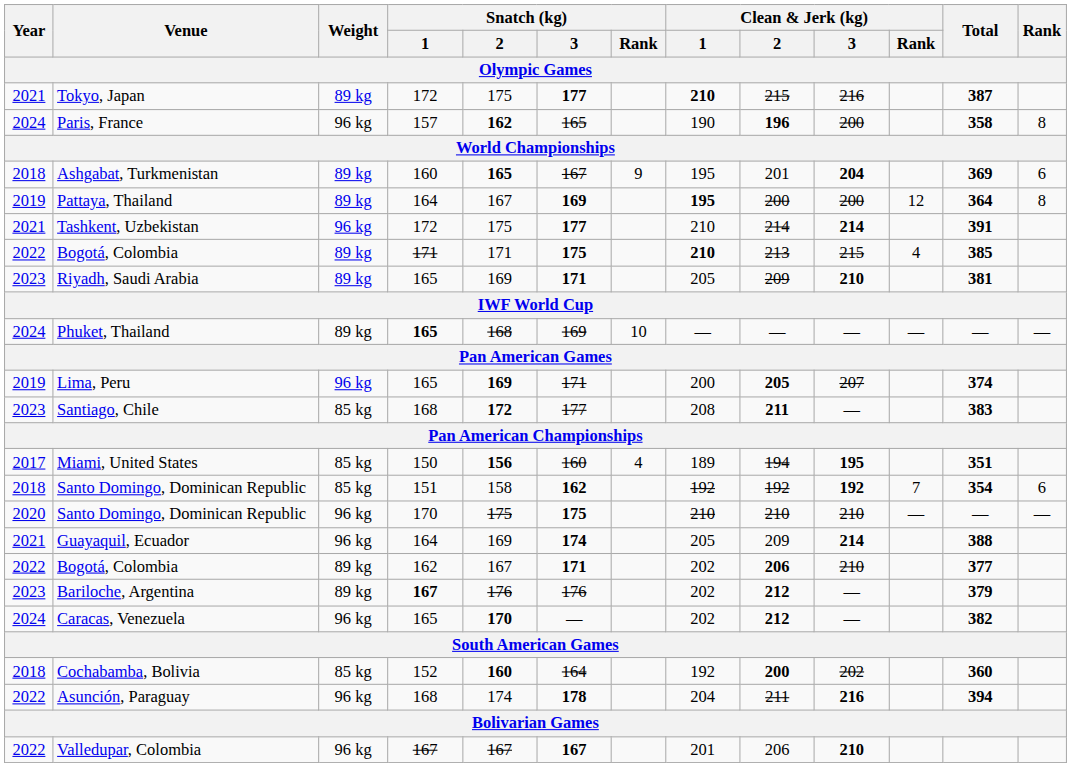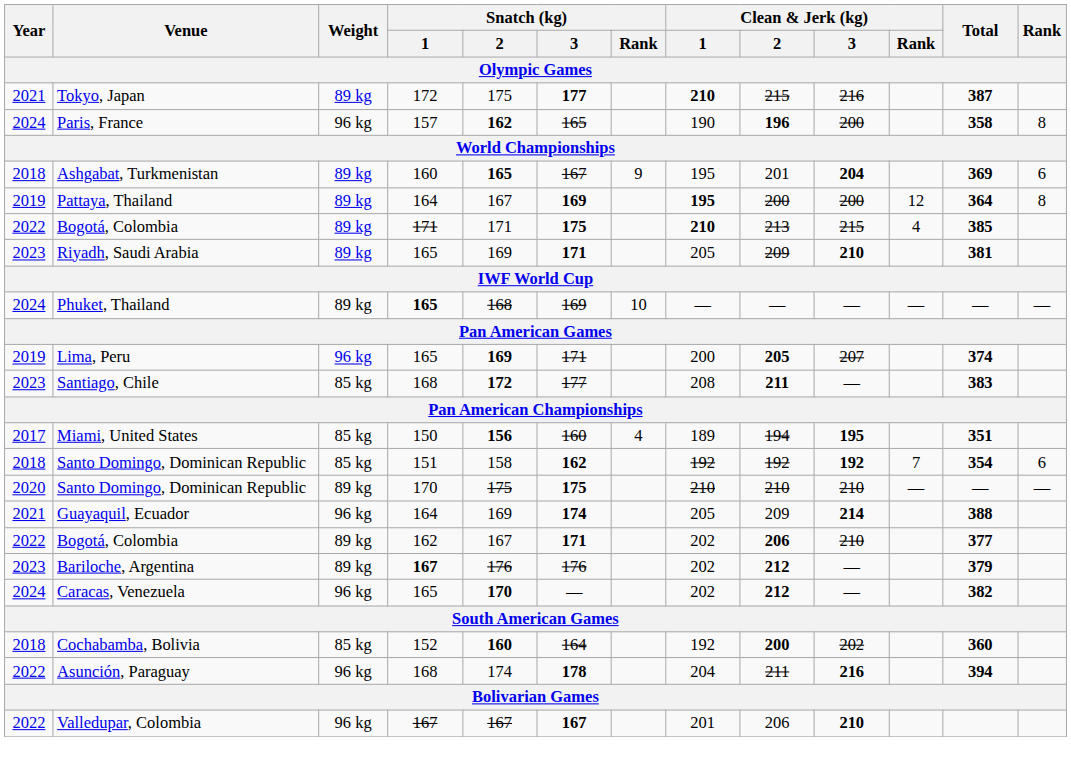 <table class = "wikitable" style="text-align:center;">
 <tr>
 <th rowspan=2 width=40>Year</th>
 <th rowspan=2 width=250>Venue</th>
 <th rowspan=2 width=60>Weight</th>
 <th colspan=4>Snatch (kg)</th>
 <th colspan=4>Clean & Jerk (kg)</th>
 <th rowspan=2 width=65>Total</th>
 <th rowspan=2 width=40>Rank</th>
 </tr>
 <tr>
 <th width=65>1</th>
 <th width=65>2</th>
 <th width=65>3</th>
 <th width=45>Rank</th>
 <th width=65>1</th>
 <th width=65>2</th>
 <th width=65>3</th>
 <th width=45>Rank</th>
 </tr>
 <tr>
 <th colspan=13><a href='#'>Olympic Games</a></th>
 </tr>
 <tr>
 <td><a href='#'>2021</a></td>
 <td align=left><a href='#'>Tokyo</a>, Japan</td>
 <td><a href='#'>89 kg</a></td>
 <td>172</td>
 <td>175</td>
 <td><strong>177</strong></td>
 <td></td>
 <td><strong>210</strong></td>
 <td><s>215</s></td>
 <td><s>216</s></td>
 <td></td>
 <td><strong>387</strong></td>
 <td></td>
 </tr>
 <tr>
 <td><a href='#'>2024</a></td>
 <td align="left"><a href='#'>Paris</a>, France</td>
 <td>96 kg</td>
 <td>157</td>
 <td><strong>162</strong></td>
 <td><s>165</s></td>
 <td></td>
 <td>190</td>
 <td><strong>196</strong></td>
 <td><s>200</s></td>
 <td></td>
 <td><strong>358</strong></td>
 <td>8</td>
 </tr>
 <tr>
 <th colspan=13><a href='#'>World Championships</a></th>
 </tr>
 <tr>
 <td><a href='#'>2018</a></td>
 <td align=left><a href='#'>Ashgabat</a>, Turkmenistan</td>
 <td><a href='#'>89 kg</a></td>
 <td>160</td>
 <td><strong>165</strong></td>
 <td><s>167 </s></td>
 <td>9</td>
 <td>195</td>
 <td>201</td>
 <td><strong>204</strong></td>
 <td></td>
 <td><strong>369</strong></td>
 <td>6</td>
 </tr>
 <tr>
 <td><a href='#'>2019</a></td>
 <td align=left><a href='#'>Pattaya</a>, Thailand</td>
 <td><a href='#'>89 kg</a></td>
 <td>164</td>
 <td>167</td>
 <td><strong>169</strong></td>
 <td></td>
 <td><strong>195</strong></td>
 <td><s>200</s></td>
 <td><s>200</s></td>
 <td>12</td>
 <td><strong>364</strong></td>
 <td>8</td>
-</tr>
-<tr>
-<td><a href='#'>2021</a></td>
-<td align=left><a href='#'>Tashkent</a>, Uzbekistan</td>
-<td><a href='#'>96 kg</a></td>
-<td>172</td>
-<td>175</td>
-<td><strong>177</strong></td>
-<td></td>
-<td>210</td>
-<td><s>214</s></td>
-<td><strong>214</strong></td>
-<td></td>
-<td><strong>391</strong></td>
-<td></td>
 </tr>
 <tr>
 <td><a href='#'>2022</a></td>
 <td align=left><a href='#'>Bogotá</a>, Colombia</td>
 <td><a href='#'>89 kg</a></td>
 <td><s>171</s></td>
 <td>171</td>
 <td><strong>175</strong></td>
 <td></td>
 <td><strong>210</strong></td>
 <td><s>213</s></td>
 <td><s>215</s></td>
 <td>4</td>
 <td><strong>385</strong></td>
 <td></td>
 </tr>
 <tr>
 <td><a href='#'>2023</a></td>
 <td align=left><a href='#'>Riyadh</a>, Saudi Arabia</td>
 <td><a href='#'>89 kg</a></td>
 <td>165</td>
 <td>169</td>
 <td><strong>171</strong></td>
 <td></td>
 <td>205</td>
 <td><s>209</s></td>
 <td><strong>210</strong></td>
 <td></td>
 <td><strong>381</strong></td>
 <td></td>
 </tr>
 <tr>
 <th colspan=13><a href='#'>IWF World Cup</a></th>
 </tr>
 <tr>
 <td><a href='#'>2024</a></td>
 <td align=left><a href='#'> Phuket</a>, Thailand</td>
 <td>89 kg</td>
 <td><strong>165</strong></td>
 <td><s>168</s></td>
 <td><s>169</s></td>
 <td>10</td>
 <td>—</td>
 <td>—</td>
 <td>—</td>
 <td>—</td>
 <td>—</td>
 <td>—</td>
 </tr>
 <tr>
 <th colspan="13"><a href='#'>Pan American Games</a></th>
 </tr>
 <tr>
 <td><a href='#'>2019</a></td>
 <td align=left><a href='#'>Lima</a>, Peru</td>
 <td><a href='#'>96 kg</a></td>
 <td>165</td>
 <td><strong>169</strong></td>
 <td><s>171</s></td>
 <td></td>
 <td>200</td>
 <td><strong>205</strong></td>
 <td><s>207</s></td>
 <td></td>
 <td><strong>374</strong></td>
 <td></td>
 </tr>
 <tr>
 <td><a href='#'>2023</a></td>
 <td align=left><a href='#'>Santiago</a>, Chile</td>
 <td>85 kg</td>
 <td>168</td>
 <td><strong>172</strong></td>
 <td><s>177</s></td>
 <td></td>
 <td>208</td>
 <td><strong>211</strong></td>
 <td>—</td>
 <td></td>
 <td><strong>383</strong></td>
 <td></td>
 </tr>
 <tr>
 <th colspan=13><a href='#'>Pan American Championships</a></th>
 </tr>
 <tr>
 <td><a href='#'>2017</a></td>
 <td align=left><a href='#'>Miami</a>, United States</td>
 <td>85 kg</td>
 <td>150</td>
 <td><strong>156</strong></td>
 <td><s>160</s></td>
 <td>4</td>
 <td>189</td>
 <td><s>194</s></td>
 <td><strong>195</strong></td>
 <td></td>
 <td><strong>351</strong></td>
 <td></td>
 </tr>
 <tr>
 <td><a href='#'>2018</a></td>
 <td align=left><a href='#'>Santo Domingo</a>, Dominican Republic</td>
 <td>85 kg</td>
 <td>151</td>
 <td>158</td>
 <td><strong>162</strong></td>
 <td></td>
 <td><s>192</s></td>
 <td><s>192</s></td>
 <td><strong>192</strong></td>
 <td>7</td>
 <td><strong>354</strong></td>
 <td>6</td>
 </tr>
 <tr>
 <td><a href='#'>2020</a></td>
 <td align=left><a href='#'>Santo Domingo</a>, Dominican Republic</td>
-<td>96 kg</td>
+<td>89 kg</td>
 <td>170</td>
 <td><s>175</s></td>
 <td><strong>175</strong></td>
 <td></td>
 <td><s>210</s></td>
 <td><s>210</s></td>
 <td><s>210</s></td>
 <td>—</td>
 <td>—</td>
 <td>—</td>
 </tr>
 <tr>
 <td><a href='#'>2021</a></td>
 <td align=left><a href='#'>Guayaquil</a>, Ecuador</td>
 <td>96 kg</td>
 <td>164</td>
 <td>169</td>
 <td><strong>174</strong></td>
 <td></td>
 <td>205</td>
 <td>209</td>
 <td><strong>214</strong></td>
 <td></td>
 <td><strong>388</strong></td>
 <td></td>
 </tr>
 <tr>
 <td><a href='#'>2022</a></td>
 <td align=left><a href='#'>Bogotá</a>, Colombia</td>
 <td>89 kg</td>
 <td>162</td>
 <td>167</td>
 <td><strong>171</strong></td>
 <td></td>
 <td>202</td>
 <td><strong>206</strong></td>
 <td><s>210</s></td>
 <td></td>
 <td><strong>377</strong></td>
 <td></td>
 </tr>
 <tr>
 <td><a href='#'>2023</a></td>
 <td align=left><a href='#'>Bariloche</a>, Argentina</td>
 <td>89 kg</td>
 <td><strong>167</strong></td>
 <td><s>176</s></td>
 <td><s>176</s></td>
 <td></td>
 <td>202</td>
 <td><strong>212</strong></td>
 <td>—</td>
 <td></td>
 <td><strong>379</strong></td>
 <td></td>
 </tr>
 <tr>
 <td><a href='#'>2024</a></td>
 <td align="left"><a href='#'>Caracas</a>, Venezuela</td>
 <td>96 kg</td>
 <td>165</td>
 <td><strong>170</strong></td>
 <td>—</td>
 <td></td>
 <td>202</td>
 <td><strong>212</strong></td>
 <td>—</td>
 <td></td>
 <td><strong>382</strong></td>
 <td></td>
 </tr>
 <tr>
 <th colspan=13><a href='#'>South American Games</a></th>
 </tr>
 <tr>
 <td><a href='#'>2018</a></td>
 <td align=left><a href='#'>Cochabamba</a>, Bolivia</td>
 <td>85 kg</td>
 <td>152</td>
 <td><strong>160</strong></td>
 <td><s>164</s></td>
 <td></td>
 <td>192</td>
 <td><strong>200</strong></td>
 <td><s>202</s></td>
 <td></td>
 <td><strong>360</strong></td>
 <td></td>
 </tr>
 <tr>
 <td><a href='#'>2022</a></td>
 <td align=left><a href='#'>Asunción</a>, Paraguay</td>
 <td>96 kg</td>
 <td>168</td>
 <td>174</td>
 <td><strong>178</strong></td>
 <td></td>
 <td>204</td>
 <td><s>211</s></td>
 <td><strong>216</strong></td>
 <td></td>
 <td><strong>394</strong></td>
 <td></td>
 </tr>
 <tr>
 <th colspan=13><a href='#'>Bolivarian Games</a></th>
 </tr>
 <tr>
 <td><a href='#'>2022</a></td>
 <td align=left><a href='#'>Valledupar</a>, Colombia</td>
 <td>96 kg</td>
 <td><s>167</s></td>
 <td><s>167</s></td>
 <td><strong>167</strong></td>
 <td></td>
 <td>201</td>
 <td>206</td>
 <td><strong>210</strong></td>
 <td></td>
 <td></td>
 <td></td>
 </tr>
 </table>
